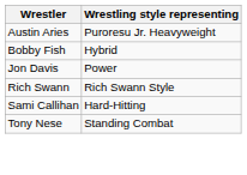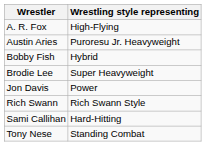 <table class="wikitable sortable">
 <tr>
 <th>Wrestler</th>
 <th>Wrestling style representing</th>
+</tr>
+<tr>
+<td>A. R. Fox</td>
+<td>High-Flying</td>
 </tr>
 <tr>
 <td>Austin Aries</td>
 <td>Puroresu Jr. Heavyweight</td>
 </tr>
 <tr>
 <td>Bobby Fish</td>
 <td>Hybrid</td>
+</tr>
+<tr>
+<td>Brodie Lee</td>
+<td>Super Heavyweight</td>
 </tr>
 <tr>
 <td>Jon Davis</td>
 <td>Power</td>
 </tr>
 <tr>
 <td>Rich Swann</td>
 <td>Rich Swann Style</td>
 </tr>
 <tr>
 <td>Sami Callihan</td>
 <td>Hard-Hitting</td>
 </tr>
 <tr>
 <td>Tony Nese</td>
 <td>Standing Combat</td>
 </tr>
 </table>
